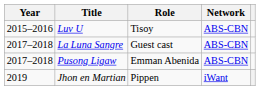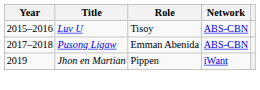 <table class="wikitable">
 <tr>
 <th>Year</th>
 <th>Title</th>
 <th>Role</th>
 <th>Network</th>
 <th></th>
 </tr>
 <tr>
 <td>2015–2016</td>
 <td><em><a href='#'>Luv U</a></em></td>
 <td>Tisoy</td>
-<td><a href='#'>ABS-CBN</a></td>
-<td></td>
-</tr>
-<tr>
-<td>2017–2018</td>
-<td><em><a href='#'>La Luna Sangre</a></em></td>
-<td>Guest cast</td>
 <td><a href='#'>ABS-CBN</a></td>
 <td></td>
 </tr>
 <tr>
 <td>2017–2018</td>
 <td><em><a href='#'>Pusong Ligaw</a></em></td>
 <td>Emman Abenida</td>
 <td><a href='#'>ABS-CBN</a></td>
 <td></td>
 </tr>
 <tr>
 <td>2019</td>
 <td><em>Jhon en Martian</em></td>
 <td>Pippen</td>
 <td><a href='#'>iWant</a></td>
 <th></th>
 </tr>
 </table>
